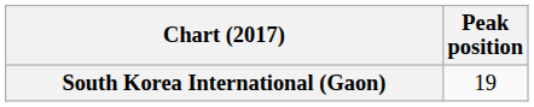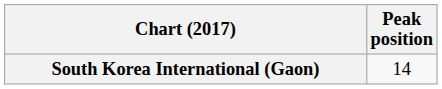 <table class="wikitable plainrowheaders" style="text-align:center">
 <tr>
 <th scope="col" style="width:19.2em;">Chart (2017)</th>
 <th scope="col">Peak<br>position</th>
 </tr>
 <tr>
 <th scope="row">South Korea International (Gaon)</th>
-<td>19</td>
+<td>14</td>
 </tr>
 </table>
